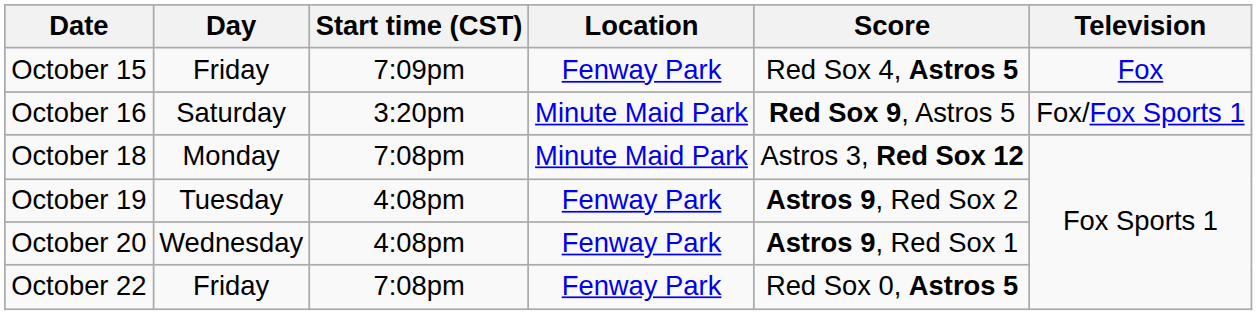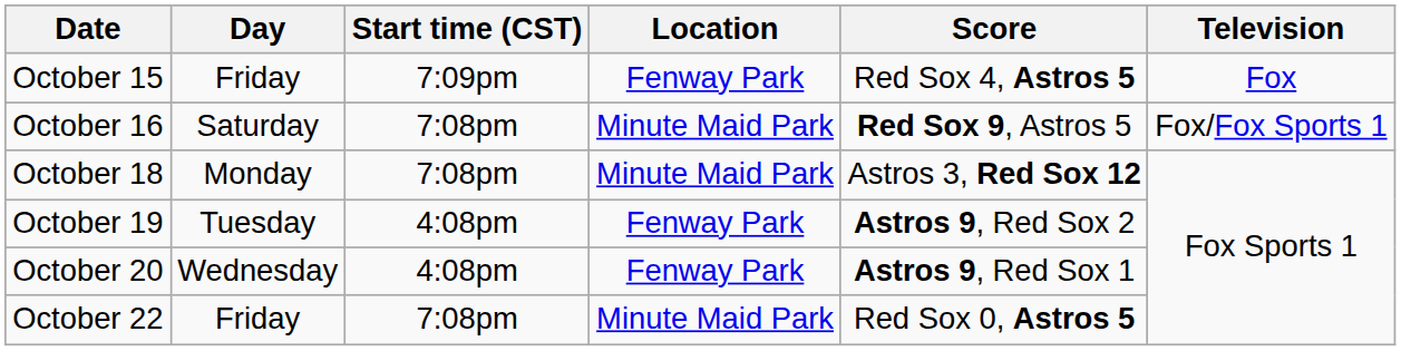 <table class="wikitable" style="text-align:center;">
 <tr>
 <th>Date</th>
 <th>Day</th>
 <th>Start time (CST)</th>
 <th>Location</th>
 <th>Score</th>
 <th>Television</th>
 </tr>
 <tr>
 <td>October 15</td>
 <td>Friday</td>
 <td>7:09pm</td>
 <td><a href='#'>Fenway Park</a></td>
 <td>Red Sox 4, <strong>Astros 5</strong></td>
 <td><a href='#'>Fox</a></td>
 </tr>
 <tr>
 <td>October 16</td>
 <td>Saturday</td>
-<td>3:20pm</td>
+<td>7:08pm</td>
 <td><a href='#'>Minute Maid Park</a></td>
 <td><strong>Red Sox 9</strong>, Astros 5</td>
 <td>Fox/<a href='#'>Fox Sports 1</a></td>
 </tr>
 <tr>
 <td>October 18</td>
 <td>Monday</td>
 <td>7:08pm</td>
 <td><a href='#'>Minute Maid Park</a></td>
 <td>Astros 3, <strong>Red Sox 12</strong></td>
 <td rowspan=4>Fox Sports 1</td>
 </tr>
 <tr>
 <td>October 19</td>
 <td>Tuesday</td>
 <td>4:08pm</td>
 <td><a href='#'>Fenway Park</a></td>
 <td><strong>Astros 9</strong>, Red Sox 2</td>
 </tr>
 <tr>
 <td>October 20</td>
 <td>Wednesday</td>
 <td>4:08pm</td>
 <td><a href='#'>Fenway Park</a></td>
 <td><strong>Astros 9</strong>, Red Sox 1</td>
 </tr>
 <tr>
 <td>October 22</td>
 <td>Friday</td>
 <td>7:08pm</td>
-<td><a href='#'>Fenway Park</a></td>
+<td><a href='#'>Minute Maid Park</a></td>
 <td>Red Sox 0, <strong>Astros 5</strong></td>
 </tr>
 </table>
